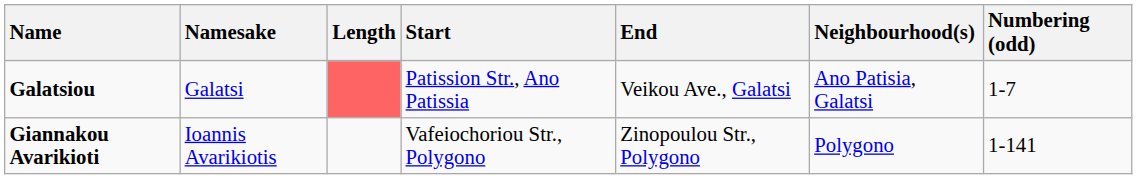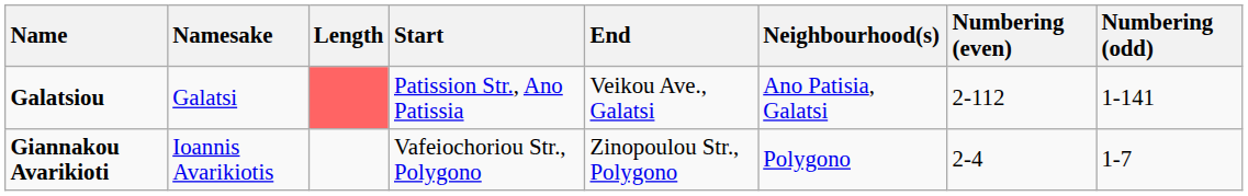 <table class="wikitable sortable">
 <tr>
 <th style="text-align:left;">Name</th>
 <th style="text-align:left;">Namesake</th>
 <th style="text-align:left;">Length</th>
 <th style="text-align:left;">Start</th>
 <th style="text-align:left;">End</th>
 <th style="text-align:left;">Neighbourhood(s)</th>
+<th style="text-align:left;">Numbering (even)</th>
 <th style="text-align:left;">Numbering (odd)</th>
 </tr>
 <tr class="sort">
 <td><strong>Galatsiou</strong><br></td>
 <td><a href='#'>Galatsi</a></td>
 <td style="background:#ff6464;"></td>
 <td><a href='#'>Patission Str.</a>, <a href='#'>Ano Patissia</a></td>
 <td>Veikou Ave., <a href='#'>Galatsi</a></td>
 <td><a href='#'>Ano Patisia</a>, <a href='#'>Galatsi</a></td>
-<td>1-7</td>
+<td>2-112</td>
+<td>1-141</td>
 </tr>
 <tr>
 <td><strong>Giannakou Avarikioti</strong><br></td>
 <td><a href='#'>Ioannis Avarikiotis</a></td>
 <td></td>
 <td>Vafeiochoriou Str., <a href='#'>Polygono</a></td>
 <td>Zinopoulou Str., <a href='#'>Polygono</a></td>
 <td><a href='#'>Polygono</a></td>
-<td>1-141</td>
+<td>2-4</td>
+<td>1-7</td>
 </tr>
 </table>
